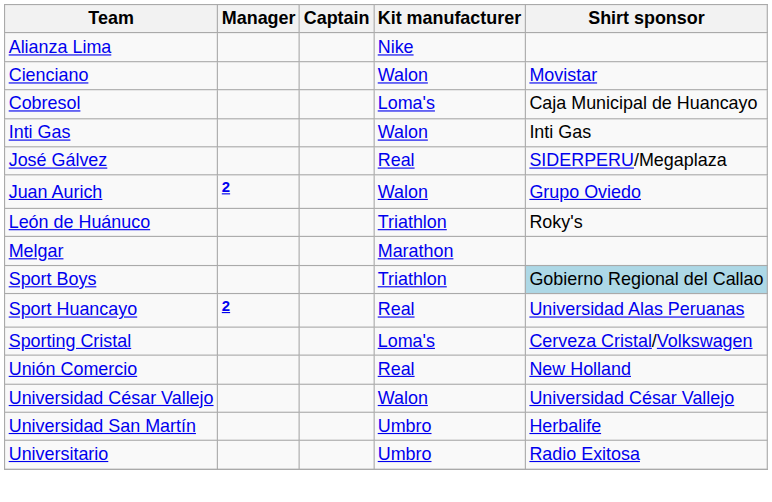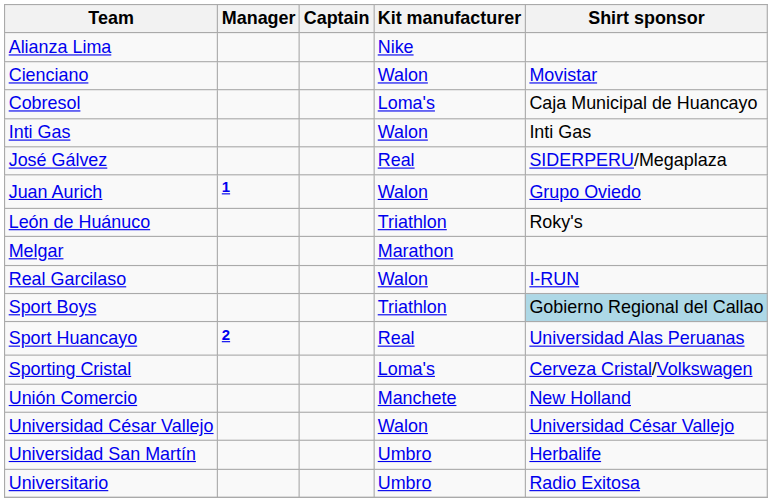 <table class="wikitable sortable" style="text-align: left;">
 <tr>
 <th>Team</th>
 <th>Manager</th>
 <th>Captain</th>
 <th>Kit manufacturer</th>
 <th>Shirt sponsor</th>
 </tr>
 <tr>
 <td><a href='#'>Alianza Lima</a></td>
 <td> </td>
 <td> </td>
 <td><a href='#'>Nike</a></td>
 <td></td>
 </tr>
 <tr>
 <td><a href='#'>Cienciano</a></td>
 <td> </td>
 <td> </td>
 <td><a href='#'>Walon</a></td>
 <td><a href='#'>Movistar</a></td>
 </tr>
 <tr>
 <td><a href='#'>Cobresol</a></td>
 <td> </td>
 <td> </td>
 <td><a href='#'>Loma's</a></td>
 <td>Caja Municipal de Huancayo</td>
 </tr>
 <tr>
 <td><a href='#'>Inti Gas</a></td>
 <td> </td>
 <td> </td>
 <td><a href='#'>Walon</a></td>
 <td>Inti Gas</td>
 </tr>
 <tr>
 <td><a href='#'>José Gálvez</a></td>
 <td> </td>
 <td> </td>
 <td><a href='#'>Real</a></td>
 <td><a href='#'>SIDERPERU</a>/Megaplaza</td>
 </tr>
 <tr>
 <td><a href='#'>Juan Aurich</a></td>
-<td> <sup><strong><a href='#'>2</a></strong></sup></td>
+<td> <sup><strong><a href='#'>1</a></strong></sup></td>
 <td> </td>
 <td><a href='#'>Walon</a></td>
 <td><a href='#'>Grupo Oviedo</a></td>
 </tr>
 <tr>
 <td><a href='#'>León de Huánuco</a></td>
 <td> </td>
 <td> </td>
 <td><a href='#'>Triathlon</a></td>
 <td>Roky's</td>
 </tr>
 <tr>
 <td><a href='#'>Melgar</a></td>
 <td> </td>
 <td> </td>
 <td><a href='#'>Marathon</a></td>
 <td></td>
+</tr>
+<tr>
+<td><a href='#'>Real Garcilaso</a></td>
+<td> </td>
+<td> </td>
+<td><a href='#'>Walon</a></td>
+<td><a href='#'>I-RUN</a></td>
 </tr>
 <tr>
 <td><a href='#'>Sport Boys</a></td>
 <td> </td>
 <td> </td>
 <td><a href='#'>Triathlon</a></td>
 <td style="background: lightblue;">Gobierno Regional del Callao</td>
 </tr>
 <tr>
 <td><a href='#'>Sport Huancayo</a></td>
 <td> <sup><strong><a href='#'>2</a></strong></sup></td>
 <td> </td>
 <td><a href='#'>Real</a></td>
 <td><a href='#'>Universidad Alas Peruanas</a></td>
 </tr>
 <tr>
 <td><a href='#'>Sporting Cristal</a></td>
 <td> </td>
 <td> </td>
 <td><a href='#'>Loma's</a></td>
 <td><a href='#'>Cerveza Cristal</a>/<a href='#'>Volkswagen</a></td>
 </tr>
 <tr>
 <td><a href='#'>Unión Comercio</a></td>
 <td> </td>
 <td> </td>
-<td><a href='#'>Real</a></td>
+<td><a href='#'>Manchete</a></td>
 <td><a href='#'>New Holland</a></td>
 </tr>
 <tr>
 <td><a href='#'>Universidad César Vallejo</a></td>
 <td> </td>
 <td> </td>
 <td><a href='#'>Walon</a></td>
 <td><a href='#'>Universidad César Vallejo</a></td>
 </tr>
 <tr>
 <td><a href='#'>Universidad San Martín</a></td>
 <td> </td>
 <td> </td>
 <td><a href='#'>Umbro</a></td>
 <td><a href='#'>Herbalife</a></td>
 </tr>
 <tr>
 <td><a href='#'>Universitario</a></td>
 <td> </td>
 <td> </td>
 <td><a href='#'>Umbro</a></td>
 <td><a href='#'>Radio Exitosa</a></td>
 </tr>
 <tr>
 </tr>
 </table>
